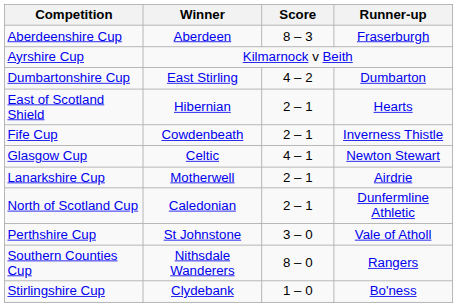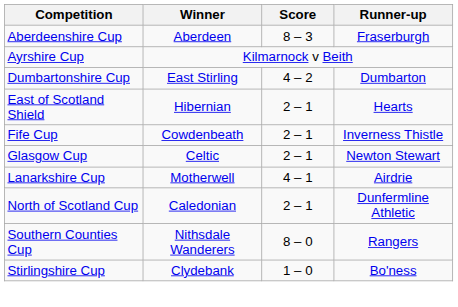 <table class="wikitable" style="text-align: center;">
 <tr>
 <th width=160>Competition</th>
 <th width=135>Winner</th>
 <th width=80>Score</th>
 <th width=135>Runner-up</th>
 </tr>
 <tr>
 <td align=left><a href='#'>Aberdeenshire Cup</a></td>
 <td><a href='#'>Aberdeen</a></td>
 <td>8 – 3</td>
 <td><a href='#'>Fraserburgh</a></td>
 </tr>
 <tr>
 <td align=left><a href='#'>Ayrshire Cup</a></td>
 <td colspan = "3"><a href='#'>Kilmarnock</a> v <a href='#'>Beith</a></td>
 </tr>
 <tr>
 <td align=left><a href='#'>Dumbartonshire Cup</a></td>
 <td><a href='#'>East Stirling</a></td>
 <td>4 – 2</td>
 <td><a href='#'>Dumbarton</a></td>
 </tr>
 <tr>
 <td align=left><a href='#'>East of Scotland Shield</a></td>
 <td><a href='#'>Hibernian</a></td>
 <td>2 – 1</td>
 <td><a href='#'>Hearts</a></td>
 </tr>
 <tr>
 <td align=left><a href='#'>Fife Cup</a></td>
 <td><a href='#'>Cowdenbeath</a></td>
 <td>2 – 1</td>
 <td><a href='#'>Inverness Thistle</a></td>
 </tr>
 <tr>
 <td align=left><a href='#'>Glasgow Cup</a></td>
 <td><a href='#'>Celtic</a></td>
-<td>4 – 1</td>
+<td>2 – 1</td>
 <td><a href='#'>Newton Stewart</a></td>
 </tr>
 <tr>
 <td align=left><a href='#'>Lanarkshire Cup</a></td>
 <td><a href='#'>Motherwell</a></td>
-<td>2 – 1</td>
+<td>4 – 1</td>
 <td><a href='#'>Airdrie</a></td>
 </tr>
 <tr>
 <td align=left><a href='#'>North of Scotland Cup</a></td>
 <td><a href='#'>Caledonian</a></td>
 <td>2 – 1</td>
 <td><a href='#'>Dunfermline Athletic</a></td>
-</tr>
-<tr>
-<td align=left><a href='#'>Perthshire Cup</a></td>
-<td><a href='#'>St Johnstone</a></td>
-<td>3 – 0</td>
-<td><a href='#'>Vale of Atholl</a></td>
 </tr>
 <tr>
 <td align=left><a href='#'>Southern Counties Cup</a></td>
 <td><a href='#'>Nithsdale Wanderers</a></td>
 <td>8 – 0</td>
 <td><a href='#'>Rangers</a></td>
 </tr>
 <tr>
 <td align=left><a href='#'>Stirlingshire Cup</a></td>
 <td><a href='#'>Clydebank</a></td>
 <td>1 – 0</td>
 <td><a href='#'>Bo'ness</a></td>
 </tr>
 </table>
